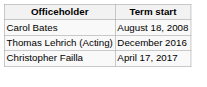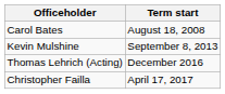 <table class="wikitable sortable">
 <tr style="vertical-align:bottom;">
 <th>Officeholder</th>
 <th>Term start</th>
 </tr>
 <tr>
 <td>Carol Bates</td>
 <td>August 18, 2008</td>
 </tr>
 <tr>
+<td>Kevin Mulshine</td>
+<td>September 8, 2013</td>
+</tr>
+<tr>
 <td>Thomas Lehrich (Acting)</td>
 <td>December 2016</td>
 </tr>
 <tr>
 <td>Christopher Failla</td>
 <td>April 17, 2017</td>
 </tr>
 </table>
